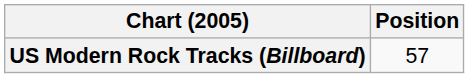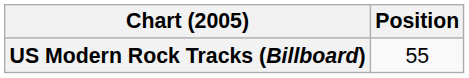 <table class="wikitable plainrowheaders" style="text-align:center">
 <tr>
 <th>Chart (2005)</th>
 <th>Position</th>
 </tr>
 <tr>
 <th scope="row">US Modern Rock Tracks (<em>Billboard</em>)</th>
-<td>57</td>
+<td>55</td>
 </tr>
 </table>
